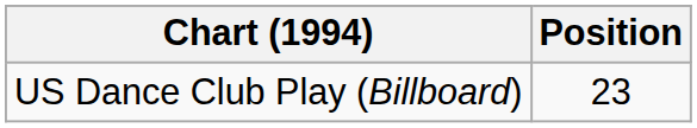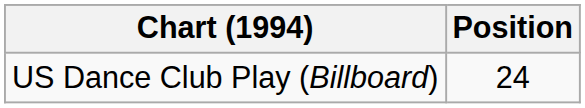 <table class="wikitable">
 <tr>
 <th>Chart (1994)</th>
 <th>Position</th>
 </tr>
 <tr>
 <td>US Dance Club Play (<em>Billboard</em>)</td>
-<td align="center">23</td>
+<td align="center">24</td>
 </tr>
 </table>
